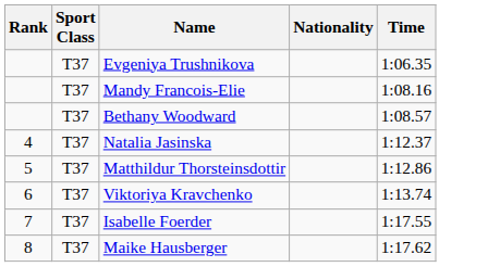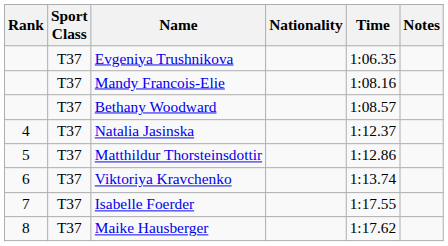 <table class="wikitable sortable" style="text-align:center">
 <tr>
 <th>Rank</th>
 <th>Sport<br>Class</th>
 <th>Name</th>
 <th>Nationality</th>
 <th>Time</th>
+<th>Notes</th>
 </tr>
 <tr>
 <td></td>
 <td>T37</td>
 <td align=left><a href='#'>Evgeniya Trushnikova</a></td>
 <td align=left></td>
 <td>1:06.35</td>
+<td></td>
 </tr>
 <tr>
 <td></td>
 <td>T37</td>
 <td align=left><a href='#'>Mandy Francois-Elie</a></td>
 <td align=left></td>
 <td>1:08.16</td>
+<td></td>
 </tr>
 <tr>
 <td></td>
 <td>T37</td>
 <td align=left><a href='#'>Bethany Woodward</a></td>
 <td align=left></td>
 <td>1:08.57</td>
+<td></td>
 </tr>
 <tr>
 <td>4</td>
 <td>T37</td>
 <td align=left><a href='#'>Natalia Jasinska</a></td>
 <td align=left></td>
 <td>1:12.37</td>
+<td></td>
 </tr>
 <tr>
 <td>5</td>
 <td>T37</td>
 <td align=left><a href='#'>Matthildur Thorsteinsdottir</a></td>
 <td align=left></td>
 <td>1:12.86</td>
+<td></td>
 </tr>
 <tr>
 <td>6</td>
 <td>T37</td>
 <td align=left><a href='#'>Viktoriya Kravchenko</a></td>
 <td align=left></td>
 <td>1:13.74</td>
+<td></td>
 </tr>
 <tr>
 <td>7</td>
 <td>T37</td>
 <td align=left><a href='#'>Isabelle Foerder</a></td>
 <td align=left></td>
 <td>1:17.55</td>
+<td></td>
 </tr>
 <tr>
 <td>8</td>
 <td>T37</td>
 <td align=left><a href='#'>Maike Hausberger</a></td>
 <td align=left></td>
 <td>1:17.62</td>
+<td></td>
 </tr>
 </table>
